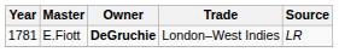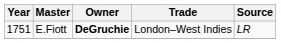 <table class=" wikitable">
 <tr>
 <th>Year</th>
 <th>Master</th>
 <th>Owner</th>
 <th>Trade</th>
 <th>Source</th>
 </tr>
 <tr>
-<td>1781</td>
+<td>1751</td>
 <td>E.Fiott</td>
 <td><strong>DeGruchie</strong></td>
 <td>London–West Indies</td>
 <td><em>LR</em></td>
 </tr>
 <tr>
 </tr>
 </table>
